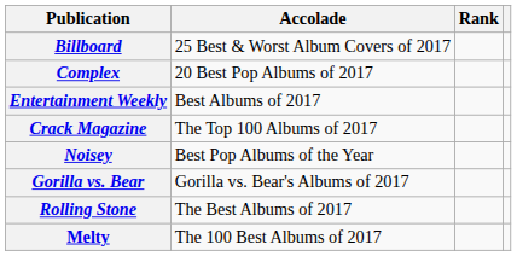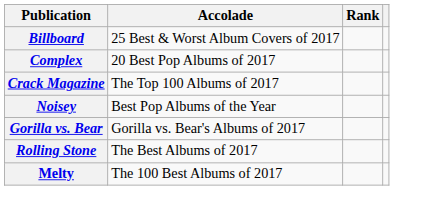 <table class="sortable wikitable plainrowheaders">
 <tr>
 <th>Publication</th>
 <th>Accolade</th>
 <th>Rank</th>
 <th class="unsortable"></th>
 </tr>
 <tr>
 <th scope="row"><em><a href='#'>Billboard</a></em></th>
 <td>25 Best & Worst Album Covers of 2017</td>
 <td></td>
 <td></td>
 </tr>
 <tr>
 <th scope="row"><em><a href='#'>Complex</a></em></th>
 <td>20 Best Pop Albums of 2017</td>
-<td></td>
-<td></td>
-</tr>
-<tr>
-<th scope="row"><em><a href='#'>Entertainment Weekly</a></em></th>
-<td>Best Albums of 2017</td>
 <td></td>
 <td></td>
 </tr>
 <tr>
 <th scope="row"><em><a href='#'>Crack Magazine</a></em></th>
 <td>The Top 100 Albums of 2017</td>
 <td></td>
 <td></td>
 </tr>
 <tr>
 <th scope="row"><em><a href='#'>Noisey</a></em></th>
 <td>Best Pop Albums of the Year</td>
 <td></td>
 <td></td>
 </tr>
 <tr>
 <th scope="row"><em><a href='#'>Gorilla vs. Bear</a></em></th>
 <td>Gorilla vs. Bear's Albums of 2017</td>
 <td></td>
 <td></td>
 </tr>
 <tr>
 <th scope="row"><em><a href='#'>Rolling Stone</a></em></th>
 <td>The Best Albums of 2017</td>
 <td></td>
 <td></td>
 </tr>
 <tr>
 <th scope="row"><a href='#'>Melty</a></th>
 <td>The 100 Best Albums of 2017</td>
 <td></td>
 <td></td>
 </tr>
 </table>
